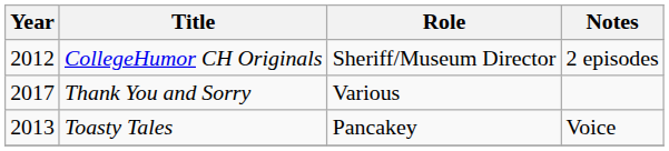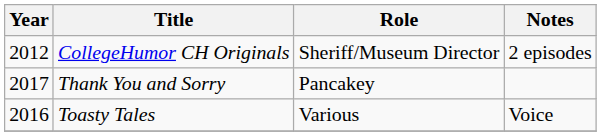 <table class="wikitable">
 <tr>
 <th>Year</th>
 <th>Title</th>
 <th>Role</th>
 <th>Notes</th>
 </tr>
 <tr>
 <td>2012</td>
 <td><em><a href='#'>CollegeHumor</a> CH Originals</em></td>
 <td>Sheriff/Museum Director</td>
 <td>2 episodes</td>
 </tr>
 <tr>
 <td>2017</td>
 <td><em>Thank You and Sorry</em></td>
-<td>Various</td>
+<td>Pancakey</td>
 <td></td>
 </tr>
 <tr>
-<td>2013</td>
+<td>2016</td>
 <td><em>Toasty Tales</em></td>
-<td>Pancakey</td>
+<td>Various</td>
 <td>Voice</td>
 </tr>
 <tr>
 </tr>
 </table>
